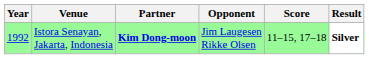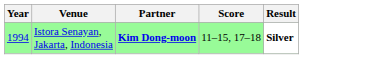 <table class="sortable wikitable" style="font-size: 90%;">
 <tr>
 <th>Year</th>
 <th>Venue</th>
 <th>Partner</th>
-<th>Opponent</th>
 <th>Score</th>
 <th>Result</th>
 </tr>
 <tr style="background:#98FB98">
-<td align="center"><a href='#'>1992</a></td>
+<td align="center"><a href='#'>1994</a></td>
 <td align="left"><a href='#'>Istora Senayan</a>,<br><a href='#'>Jakarta</a>, <a href='#'>Indonesia</a></td>
 <td align="left"><strong> <a href='#'>Kim Dong-moon</a></strong></td>
-<td align="left"> <a href='#'>Jim Laugesen</a> <br>  <a href='#'>Rikke Olsen</a></td>
 <td align="left">11–15, 17–18</td>
 <td style="text-align:left; background:white"> <strong>Silver</strong></td>
 </tr>
 </table>
